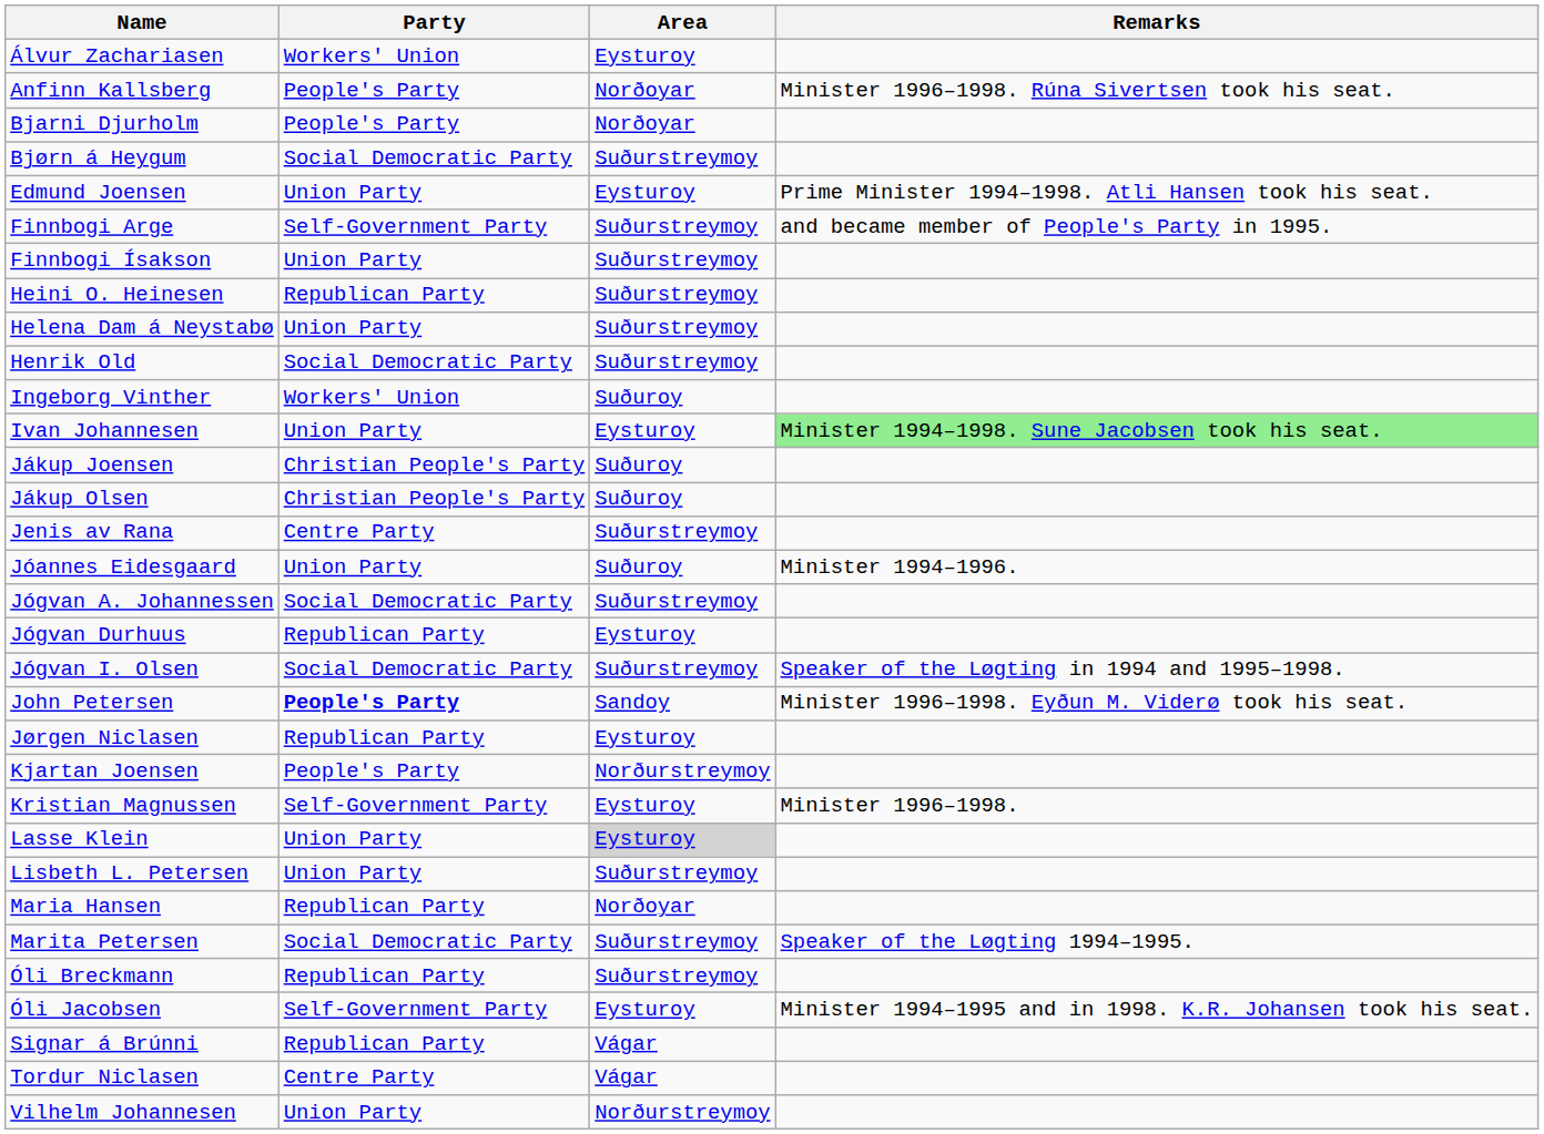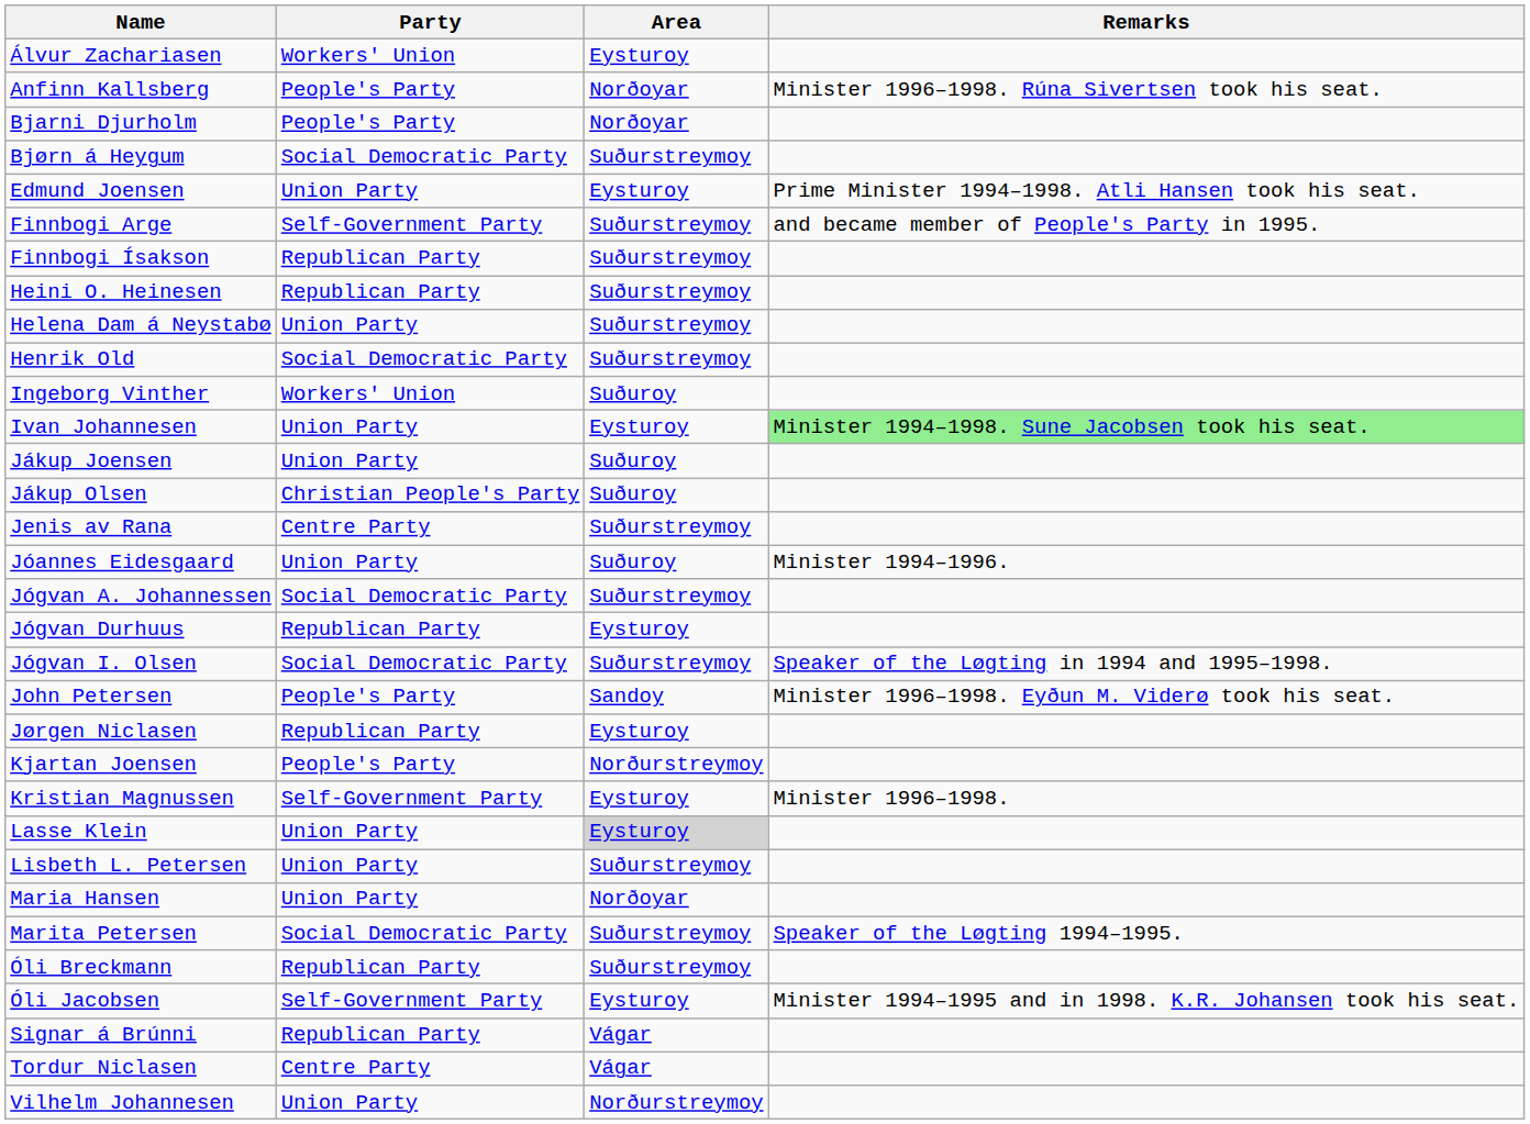 <table class="wikitable sortable">
 <tr>
 <th>Name</th>
 <th>Party</th>
 <th>Area</th>
 <th class="unsortable">Remarks</th>
 </tr>
 <tr>
 <td><a href='#'>Álvur Zachariasen</a></td>
 <td><a href='#'>Workers' Union</a></td>
 <td><a href='#'>Eysturoy</a></td>
 <td></td>
 </tr>
 <tr>
 <td><a href='#'>Anfinn Kallsberg</a></td>
 <td><a href='#'>People's Party</a></td>
 <td><a href='#'>Norðoyar</a></td>
 <td>Minister 1996–1998. <a href='#'>Rúna Sivertsen</a> took his seat.</td>
 </tr>
 <tr>
 <td><a href='#'>Bjarni Djurholm</a></td>
 <td><a href='#'>People's Party</a></td>
 <td><a href='#'>Norðoyar</a></td>
 <td></td>
 </tr>
 <tr>
 <td><a href='#'>Bjørn á Heygum</a></td>
 <td><a href='#'>Social Democratic Party</a></td>
 <td><a href='#'>Suðurstreymoy</a></td>
 <td></td>
 </tr>
 <tr>
 <td><a href='#'>Edmund Joensen</a></td>
 <td><a href='#'>Union Party</a></td>
 <td><a href='#'>Eysturoy</a></td>
 <td>Prime Minister 1994–1998. <a href='#'>Atli Hansen</a> took his seat.</td>
 </tr>
 <tr>
 <td><a href='#'>Finnbogi Arge</a></td>
 <td><a href='#'>Self-Government Party</a></td>
 <td><a href='#'>Suðurstreymoy</a></td>
 <td Left Union Party (Faroe Islands)>and became member of <a href='#'>People's Party</a> in 1995.</td>
 </tr>
 <tr>
 <td><a href='#'>Finnbogi Ísakson</a></td>
-<td><a href='#'>Union Party</a></td>
+<td><a href='#'>Republican Party</a></td>
 <td><a href='#'>Suðurstreymoy</a></td>
 <td></td>
 </tr>
 <tr>
 <td><a href='#'>Heini O. Heinesen</a></td>
 <td><a href='#'>Republican Party</a></td>
 <td><a href='#'>Suðurstreymoy</a></td>
 <td></td>
 </tr>
 <tr>
 <td><a href='#'>Helena Dam á Neystabø</a></td>
 <td><a href='#'>Union Party</a></td>
 <td><a href='#'>Suðurstreymoy</a></td>
 <td></td>
 </tr>
 <tr>
 <td><a href='#'>Henrik Old</a></td>
 <td><a href='#'>Social Democratic Party</a></td>
 <td><a href='#'>Suðurstreymoy</a></td>
 <td></td>
 </tr>
 <tr>
 <td><a href='#'>Ingeborg Vinther</a></td>
 <td><a href='#'>Workers' Union</a></td>
 <td><a href='#'>Suðuroy</a></td>
 <td></td>
 </tr>
 <tr>
 <td><a href='#'>Ivan Johannesen</a></td>
 <td><a href='#'>Union Party</a></td>
 <td><a href='#'>Eysturoy</a></td>
 <td style="background: lightgreen;">Minister 1994–1998. <a href='#'>Sune Jacobsen</a> took his seat.</td>
 </tr>
 <tr>
 <td><a href='#'>Jákup Joensen</a></td>
-<td><a href='#'>Christian People's Party</a></td>
+<td><a href='#'>Union Party</a></td>
 <td><a href='#'>Suðuroy</a></td>
 <td></td>
 </tr>
 <tr>
 <td><a href='#'>Jákup Olsen</a></td>
 <td><a href='#'>Christian People's Party</a></td>
 <td><a href='#'>Suðuroy</a></td>
 <td></td>
 </tr>
 <tr>
 <td><a href='#'>Jenis av Rana</a></td>
 <td><a href='#'>Centre Party</a></td>
 <td><a href='#'>Suðurstreymoy</a></td>
 <td></td>
 </tr>
 <tr>
 <td><a href='#'>Jóannes Eidesgaard</a></td>
 <td><a href='#'>Union Party</a></td>
 <td><a href='#'>Suðuroy</a></td>
 <td>Minister 1994–1996.</td>
 </tr>
 <tr>
 <td><a href='#'>Jógvan A. Johannessen</a></td>
 <td><a href='#'>Social Democratic Party</a></td>
 <td><a href='#'>Suðurstreymoy</a></td>
 <td></td>
 </tr>
 <tr>
 <td><a href='#'>Jógvan Durhuus</a></td>
 <td><a href='#'>Republican Party</a></td>
 <td><a href='#'>Eysturoy</a></td>
 <td></td>
 </tr>
 <tr>
 <td><a href='#'>Jógvan I. Olsen</a></td>
 <td><a href='#'>Social Democratic Party</a></td>
 <td><a href='#'>Suðurstreymoy</a></td>
 <td><a href='#'>Speaker of the Løgting</a> in 1994 and 1995–1998.</td>
 </tr>
 <tr>
 <td><a href='#'>John Petersen</a></td>
-<td><strong><a href='#'>People's Party</a></strong></td>
+<td><a href='#'>People's Party</a></td>
 <td><a href='#'>Sandoy</a></td>
 <td>Minister 1996–1998. <a href='#'>Eyðun M. Viderø</a> took his seat.</td>
 </tr>
 <tr>
 <td><a href='#'>Jørgen Niclasen</a></td>
 <td><a href='#'>Republican Party</a></td>
 <td><a href='#'>Eysturoy</a></td>
 <td></td>
 </tr>
 <tr>
 <td><a href='#'>Kjartan Joensen</a></td>
 <td><a href='#'>People's Party</a></td>
 <td><a href='#'>Norðurstreymoy</a></td>
 <td></td>
 </tr>
 <tr>
 <td><a href='#'>Kristian Magnussen</a></td>
 <td><a href='#'>Self-Government Party</a></td>
 <td><a href='#'>Eysturoy</a></td>
 <td>Minister 1996–1998.</td>
 </tr>
 <tr>
 <td><a href='#'>Lasse Klein</a></td>
 <td><a href='#'>Union Party</a></td>
 <td style="background: lightgrey;"><a href='#'>Eysturoy</a></td>
 <td></td>
 </tr>
 <tr>
 <td><a href='#'>Lisbeth L. Petersen</a></td>
 <td><a href='#'>Union Party</a></td>
 <td><a href='#'>Suðurstreymoy</a></td>
 <td></td>
 </tr>
 <tr>
 <td><a href='#'>Maria Hansen</a></td>
-<td><a href='#'>Republican Party</a></td>
+<td><a href='#'>Union Party</a></td>
 <td><a href='#'>Norðoyar</a></td>
 <td></td>
 </tr>
 <tr>
 <td><a href='#'>Marita Petersen</a></td>
 <td><a href='#'>Social Democratic Party</a></td>
 <td><a href='#'>Suðurstreymoy</a></td>
 <td><a href='#'>Speaker of the Løgting</a> 1994–1995.</td>
 </tr>
 <tr>
 <td><a href='#'>Óli Breckmann</a></td>
 <td><a href='#'>Republican Party</a></td>
 <td><a href='#'>Suðurstreymoy</a></td>
 <td></td>
 </tr>
 <tr>
 <td><a href='#'>Óli Jacobsen</a></td>
 <td><a href='#'>Self-Government Party</a></td>
 <td><a href='#'>Eysturoy</a></td>
 <td>Minister 1994–1995 and in 1998. <a href='#'>K.R. Johansen</a> took his seat.</td>
 </tr>
 <tr>
 <td><a href='#'>Signar á Brúnni</a></td>
 <td><a href='#'>Republican Party</a></td>
 <td><a href='#'>Vágar</a></td>
 <td></td>
 </tr>
 <tr>
 <td><a href='#'>Tordur Niclasen</a></td>
 <td><a href='#'>Centre Party</a></td>
 <td><a href='#'>Vágar</a></td>
 <td></td>
 </tr>
 <tr>
 <td><a href='#'>Vilhelm Johannesen</a></td>
 <td><a href='#'>Union Party</a></td>
 <td><a href='#'>Norðurstreymoy</a></td>
 <td></td>
 </tr>
 </table>
